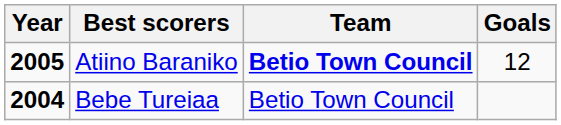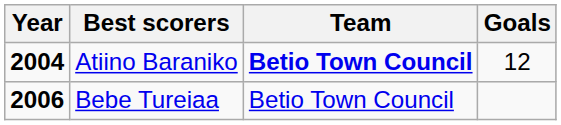 <table class="wikitable">
 <tr>
 <th><strong>Year</strong></th>
 <th><strong>Best scorers</strong></th>
 <th><strong>Team</strong></th>
 <th><strong>Goals</strong></th>
 </tr>
 <tr>
-<td><strong>2005</strong></td>
+<td><strong>2004</strong></td>
 <td><a href='#'>Atiino Baraniko</a></td>
 <td><strong><a href='#'>Betio Town Council</a></strong></td>
 <td align=center>12</td>
 </tr>
 <tr>
-<td><strong>2004</strong></td>
+<td><strong>2006</strong></td>
 <td><a href='#'>Bebe Tureiaa</a></td>
 <td><a href='#'>Betio Town Council</a></td>
 <td align=center></td>
 </tr>
 </table>
